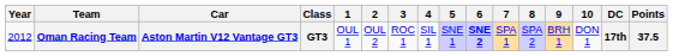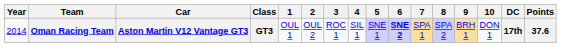 <table class="wikitable" style="text-align:center; font-size:85%">
 <tr>
 <th>Year</th>
 <th>Team</th>
 <th>Car</th>
 <th>Class</th>
 <th>1</th>
 <th>2</th>
 <th>3</th>
 <th>4</th>
 <th>5</th>
 <th>6</th>
 <th>7</th>
 <th>8</th>
 <th>9</th>
 <th>10</th>
 <th>DC</th>
 <th>Points</th>
 </tr>
 <tr>
-<td><a href='#'>2012</a></td>
+<td><a href='#'>2014</a></td>
 <th nowrap><a href='#'>Oman Racing Team</a></th>
 <th nowrap><a href='#'>Aston Martin V12 Vantage GT3</a></th>
 <th>GT3</th>
 <td><a href='#'>OUL<br>1</a></td>
 <td><a href='#'>OUL<br>2</a></td>
 <td><a href='#'>ROC<br>1</a></td>
 <td><a href='#'>SIL<br>1</a></td>
 <td style="background:#CFCFFF;"><a href='#'>SNE<br>1</a><br></td>
 <td style="background:#CFCFFF;"><strong><a href='#'>SNE<br>2</a><br></strong></td>
 <td style="background:#FFDF9F;"><a href='#'>SPA<br>1</a><br></td>
 <td style="background:#CFCFFF;"><a href='#'>SPA<br>2</a><br></td>
 <td style="background:#FFDF9F;"><a href='#'>BRH<br>1</a><br></td>
 <td><a href='#'>DON<br>1</a></td>
 <th>17th</th>
-<th>37.5</th>
+<th>37.6</th>
 </tr>
 </table>
